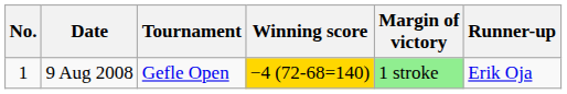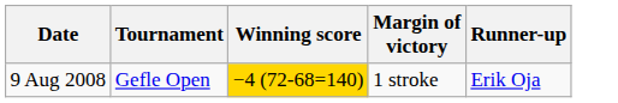 <table class="wikitable" style="font-size:95%;">
 <tr>
-<th>No.</th>
 <th>Date</th>
 <th>Tournament</th>
 <th>Winning score</th>
 <th>Margin of<br>victory</th>
 <th>Runner-up</th>
 </tr>
 <tr>
-<td align=center>1</td>
 <td align=right>9 Aug 2008</td>
 <td><a href='#'>Gefle Open</a></td>
 <td style="background: gold;">−4 (72-68=140)</td>
-<td style="background: lightgreen;">1 stroke</td>
+<td>1 stroke</td>
 <td> <a href='#'>Erik Oja</a></td>
 </tr>
 </table>
